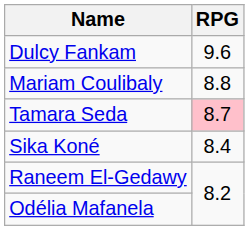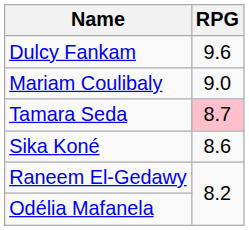 <table class="wikitable">
 <tr>
 <th>Name</th>
 <th>RPG</th>
 </tr>
 <tr>
 <td> <a href='#'>Dulcy Fankam</a></td>
 <td align=center>9.6</td>
 </tr>
 <tr>
 <td> <a href='#'>Mariam Coulibaly</a></td>
-<td align=center>8.8</td>
+<td align=center>9.0</td>
 </tr>
 <tr>
 <td> <a href='#'>Tamara Seda</a></td>
 <td align=center style="background: pink;">8.7</td>
 </tr>
 <tr>
 <td> <a href='#'>Sika Koné</a></td>
-<td align=center>8.4</td>
+<td align=center>8.6</td>
 </tr>
 <tr>
 <td> <a href='#'>Raneem El-Gedawy</a></td>
 <td align=center rowspan=2>8.2</td>
 </tr>
 <tr>
 <td> <a href='#'>Odélia Mafanela</a></td>
 </tr>
 </table>
